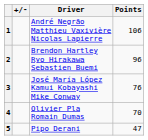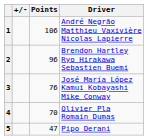 <table class="wikitable" style="font-size:95%;">
 <tr>
 <th scope="col"></th>
 <th scope="col">+/-</th>
+<th scope="col">Points</th>
 <th scope="col">Driver</th>
-<th scope="col">Points</th>
 </tr>
 <tr>
 <th align="center">1</th>
 <td align="left"></td>
+<td align="right">106</td>
 <td> <a href='#'>André Negrão</a><br> <a href='#'>Matthieu Vaxivière</a><br> <a href='#'>Nicolas Lapierre</a></td>
-<td align="right">106</td>
 </tr>
 <tr>
 <th align="center">2</th>
 <td align="left"></td>
+<td align="right">96</td>
 <td> <a href='#'>Brendon Hartley</a><br> <a href='#'>Ryo Hirakawa</a><br> <a href='#'>Sebastien Buemi</a></td>
-<td align="right">96</td>
 </tr>
 <tr>
 <th align="center">3</th>
 <td align="left"></td>
+<td align="right">76</td>
 <td> <a href='#'>José María López</a><br> <a href='#'>Kamui Kobayashi</a><br> <a href='#'>Mike Conway</a></td>
-<td align="right">76</td>
 </tr>
 <tr>
 <th align="center">4</th>
 <td align="left"></td>
+<td align="right">70</td>
 <td> <a href='#'>Olivier Pla</a><br> <a href='#'>Romain Dumas</a></td>
-<td align="right">70</td>
 </tr>
 <tr>
 <th align="center">5</th>
 <td align="left"></td>
+<td align="right">47</td>
 <td> <a href='#'>Pipo Derani</a></td>
-<td align="right">47</td>
 </tr>
 </table>
